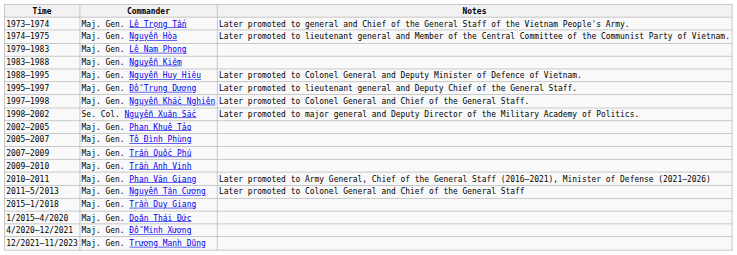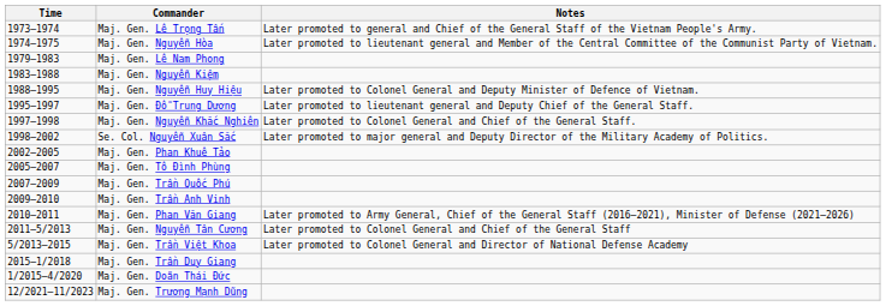 <table class="wikitable">
 <tr>
 <th>Time</th>
 <th>Commander</th>
 <th>Notes</th>
 </tr>
 <tr>
 <td>1973–1974</td>
 <td>Maj. Gen. <a href='#'>Lê Trọng Tấn</a></td>
 <td>Later promoted to general and Chief of the General Staff of the Vietnam People's Army.</td>
 </tr>
 <tr>
 <td>1974–1975</td>
 <td>Maj. Gen. <a href='#'>Nguyễn Hòa</a></td>
 <td>Later promoted to lieutenant general and Member of the Central Committee of the Communist Party of Vietnam.</td>
 </tr>
 <tr>
 <td>1979–1983</td>
 <td>Maj. Gen. <a href='#'>Lê Nam Phong</a></td>
 <td></td>
 </tr>
 <tr>
 <td>1983–1988</td>
 <td>Maj. Gen. <a href='#'>Nguyễn Kiệm</a></td>
 <td></td>
 </tr>
 <tr>
 <td>1988–1995</td>
 <td>Maj. Gen. <a href='#'>Nguyễn Huy Hiệu</a></td>
 <td>Later promoted to Colonel General and Deputy Minister of Defence of Vietnam.</td>
 </tr>
 <tr>
 <td>1995–1997</td>
 <td>Maj. Gen. <a href='#'>Đỗ Trung Dương</a></td>
 <td>Later promoted to lieutenant general and Deputy Chief of the General Staff.</td>
 </tr>
 <tr>
 <td>1997–1998</td>
 <td>Maj. Gen. <a href='#'>Nguyễn Khắc Nghiên</a></td>
 <td>Later promoted to Colonel General and Chief of the General Staff.</td>
 </tr>
 <tr>
 <td>1998–2002</td>
 <td>Se. Col. <a href='#'>Nguyễn Xuân Sắc</a></td>
 <td>Later promoted to major general and Deputy Director of the Military Academy of Politics.</td>
 </tr>
 <tr>
 <td>2002–2005</td>
 <td>Maj. Gen. <a href='#'>Phan Khuê Tảo</a></td>
 <td></td>
 </tr>
 <tr>
 <td>2005–2007</td>
 <td>Maj. Gen. <a href='#'>Tô Đình Phùng</a></td>
 <td></td>
 </tr>
 <tr>
 <td>2007–2009</td>
 <td>Maj. Gen. <a href='#'>Trần Quốc Phú</a></td>
 <td></td>
 </tr>
 <tr>
 <td>2009–2010</td>
 <td>Maj. Gen. <a href='#'>Trần Anh Vinh</a></td>
 <td></td>
 </tr>
 <tr>
 <td>2010–2011</td>
 <td>Maj. Gen. <a href='#'>Phan Văn Giang</a></td>
 <td>Later promoted to Army General, Chief of the General Staff (2016–2021), Minister of Defense (2021–2026)</td>
 </tr>
 <tr>
 <td>2011–5/2013</td>
 <td>Maj. Gen. <a href='#'>Nguyễn Tân Cương</a></td>
 <td>Later promoted to Colonel General and Chief of the General Staff</td>
 </tr>
 <tr>
+<td>5/2013–2015</td>
+<td>Maj. Gen. <a href='#'>Trần Việt Khoa</a></td>
+<td>Later promoted to Colonel General and Director of National Defense Academy</td>
+</tr>
+<tr>
 <td>2015–1/2018</td>
 <td>Maj. Gen. <a href='#'>Trần Duy Giang</a></td>
 <td></td>
 </tr>
 <tr>
 <td>1/2015–4/2020</td>
 <td>Maj. Gen. <a href='#'>Doãn Thái Đức</a></td>
 <td></td>
 </tr>
 <tr>
-<td>4/2020–12/2021</td>
-<td>Maj. Gen. <a href='#'>Đỗ Minh Xương</a></td>
-<td></td>
-</tr>
-<tr>
 <td>12/2021–11/2023</td>
 <td>Maj. Gen. <a href='#'>Trương Mạnh Dũng</a></td>
 <td></td>
 </tr>
 </table>
